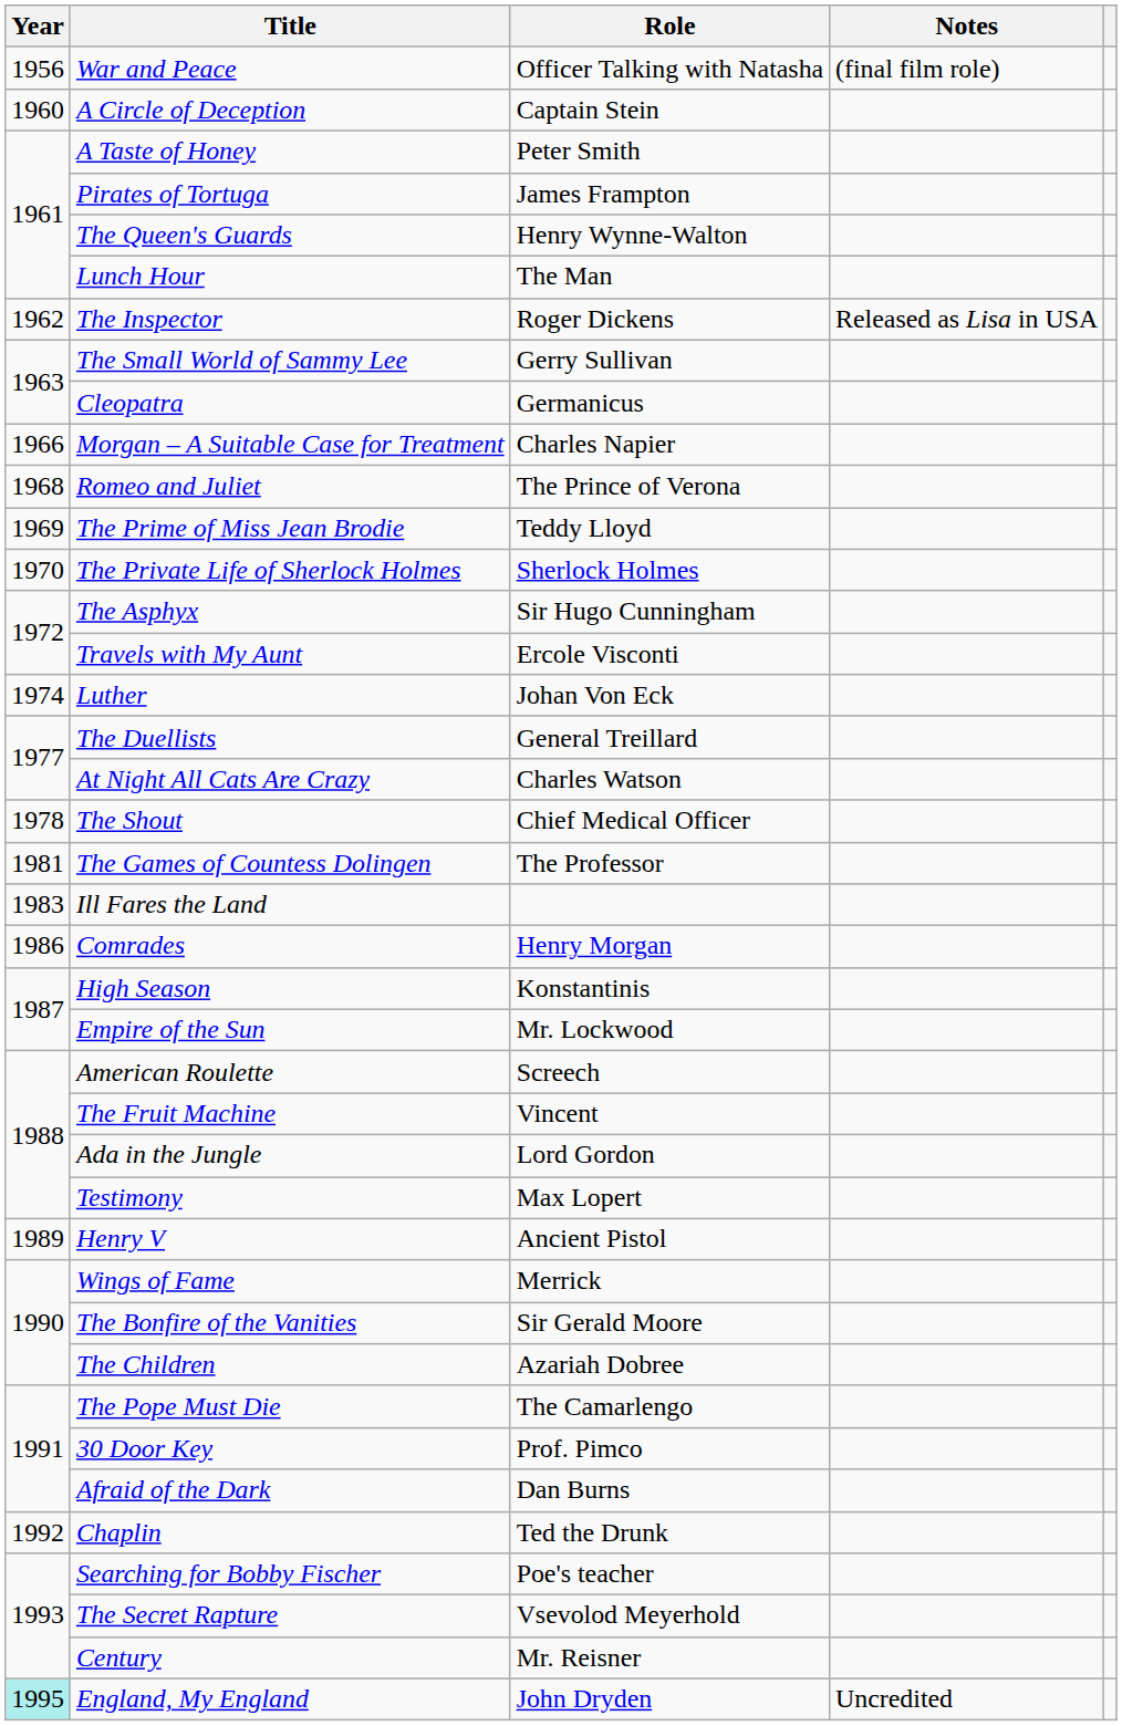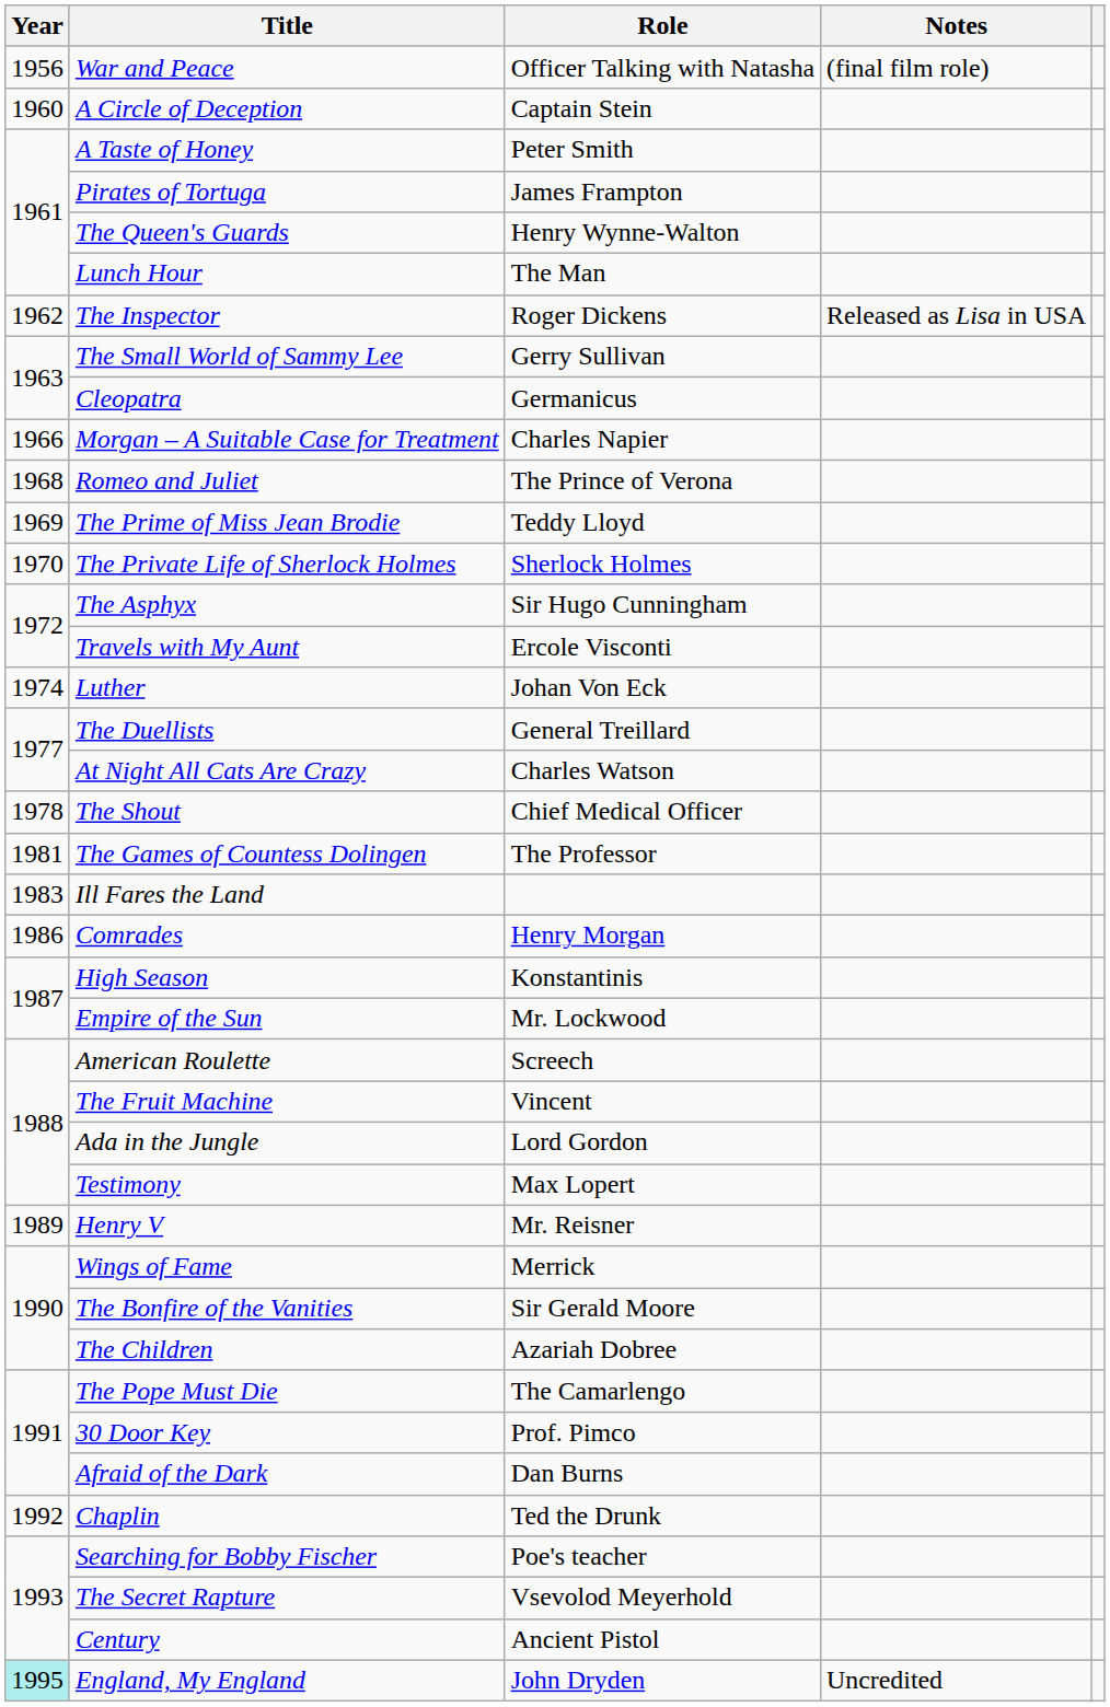 <table class="wikitable sortable">
 <tr>
 <th>Year</th>
 <th>Title</th>
 <th>Role</th>
 <th>Notes</th>
 <th></th>
 </tr>
 <tr>
 <td>1956</td>
 <td><em><a href='#'>War and Peace</a></em></td>
 <td>Officer Talking with Natasha</td>
 <td>(final film role)</td>
 <td></td>
 </tr>
 <tr>
 <td>1960</td>
 <td><em><a href='#'>A Circle of Deception</a></em></td>
 <td>Captain Stein</td>
 <td></td>
 <td></td>
 </tr>
 <tr>
 <td rowspan="4">1961</td>
 <td><em><a href='#'>A Taste of Honey</a></em></td>
 <td>Peter Smith</td>
 <td></td>
 <td></td>
 </tr>
 <tr>
 <td><em><a href='#'>Pirates of Tortuga</a></em></td>
 <td>James Frampton</td>
 <td></td>
 <td></td>
 </tr>
 <tr>
 <td><em><a href='#'>The Queen's Guards</a></em></td>
 <td>Henry Wynne-Walton</td>
 <td></td>
 <td></td>
 </tr>
 <tr>
 <td><em><a href='#'>Lunch Hour</a></em></td>
 <td>The Man</td>
 <td></td>
 <td></td>
 </tr>
 <tr>
 <td>1962</td>
 <td><em><a href='#'>The Inspector</a></em></td>
 <td>Roger Dickens</td>
 <td>Released as <em>Lisa</em> in USA</td>
 <td></td>
 </tr>
 <tr>
 <td rowspan="2">1963</td>
 <td><em><a href='#'>The Small World of Sammy Lee</a></em></td>
 <td>Gerry Sullivan</td>
 <td></td>
 <td></td>
 </tr>
 <tr>
 <td><em><a href='#'>Cleopatra</a></em></td>
 <td>Germanicus</td>
 <td></td>
 <td></td>
 </tr>
 <tr>
 <td>1966</td>
 <td><em><a href='#'>Morgan – A Suitable Case for Treatment</a></em></td>
 <td>Charles Napier</td>
 <td></td>
 <td></td>
 </tr>
 <tr>
 <td>1968</td>
 <td><em><a href='#'>Romeo and Juliet</a></em></td>
 <td>The Prince of Verona</td>
 <td></td>
 <td></td>
 </tr>
 <tr>
 <td>1969</td>
 <td><em><a href='#'>The Prime of Miss Jean Brodie</a></em></td>
 <td>Teddy Lloyd</td>
 <td></td>
 <td></td>
 </tr>
 <tr>
 <td>1970</td>
 <td><em><a href='#'>The Private Life of Sherlock Holmes</a></em></td>
 <td><a href='#'>Sherlock Holmes</a></td>
 <td></td>
 <td></td>
 </tr>
 <tr>
 <td rowspan="2">1972</td>
 <td><em><a href='#'>The Asphyx</a></em></td>
 <td>Sir Hugo Cunningham</td>
 <td></td>
 <td></td>
 </tr>
 <tr>
 <td><em><a href='#'>Travels with My Aunt</a></em></td>
 <td>Ercole Visconti</td>
 <td></td>
 <td></td>
 </tr>
 <tr>
 <td>1974</td>
 <td><em><a href='#'>Luther</a></em></td>
 <td>Johan Von Eck</td>
 <td></td>
 <td></td>
 </tr>
 <tr>
 <td rowspan="2">1977</td>
 <td><em><a href='#'>The Duellists</a></em></td>
 <td>General Treillard</td>
 <td></td>
 <td></td>
 </tr>
 <tr>
 <td><em><a href='#'>At Night All Cats Are Crazy</a></em></td>
 <td>Charles Watson</td>
 <td></td>
 <td></td>
 </tr>
 <tr>
 <td>1978</td>
 <td><em><a href='#'>The Shout</a></em></td>
 <td>Chief Medical Officer</td>
 <td></td>
 <td></td>
 </tr>
 <tr>
 <td>1981</td>
 <td><em><a href='#'>The Games of Countess Dolingen</a></em></td>
 <td>The Professor</td>
 <td></td>
 <td></td>
 </tr>
 <tr>
 <td>1983</td>
 <td><em>Ill Fares the Land</em></td>
 <td></td>
 <td></td>
 <td></td>
 </tr>
 <tr>
 <td>1986</td>
 <td><em><a href='#'>Comrades</a></em></td>
 <td><a href='#'>Henry Morgan</a></td>
 <td></td>
 <td></td>
 </tr>
 <tr>
 <td rowspan="2">1987</td>
 <td><em><a href='#'>High Season</a></em></td>
 <td>Konstantinis</td>
 <td></td>
 <td></td>
 </tr>
 <tr>
 <td><em><a href='#'>Empire of the Sun</a></em></td>
 <td>Mr. Lockwood</td>
 <td></td>
 <td></td>
 </tr>
 <tr>
 <td rowspan="4">1988</td>
 <td><em>American Roulette</em></td>
 <td>Screech</td>
 <td></td>
 <td></td>
 </tr>
 <tr>
 <td><em><a href='#'>The Fruit Machine</a></em></td>
 <td>Vincent</td>
 <td></td>
 <td></td>
 </tr>
 <tr>
 <td><em>Ada in the Jungle</em></td>
 <td>Lord Gordon</td>
 <td></td>
 <td></td>
 </tr>
 <tr>
 <td><em><a href='#'>Testimony</a></em></td>
 <td>Max Lopert</td>
 <td></td>
 <td></td>
 </tr>
 <tr>
 <td>1989</td>
 <td><em><a href='#'>Henry V</a></em></td>
-<td>Ancient Pistol</td>
+<td>Mr. Reisner</td>
 <td></td>
 <td></td>
 </tr>
 <tr>
 <td rowspan="3">1990</td>
 <td><em><a href='#'>Wings of Fame</a></em></td>
 <td>Merrick</td>
 <td></td>
 <td></td>
 </tr>
 <tr>
 <td><em><a href='#'>The Bonfire of the Vanities</a></em></td>
 <td>Sir Gerald Moore</td>
 <td></td>
 <td></td>
 </tr>
 <tr>
 <td><em><a href='#'>The Children</a></em></td>
 <td>Azariah Dobree</td>
 <td></td>
 <td></td>
 </tr>
 <tr>
 <td rowspan="3">1991</td>
 <td><em><a href='#'>The Pope Must Die</a></em></td>
 <td>The Camarlengo</td>
 <td></td>
 <td></td>
 </tr>
 <tr>
 <td><em><a href='#'>30 Door Key</a></em></td>
 <td>Prof. Pimco</td>
 <td></td>
 <td></td>
 </tr>
 <tr>
 <td><em><a href='#'>Afraid of the Dark</a></em></td>
 <td>Dan Burns</td>
 <td></td>
 <td></td>
 </tr>
 <tr>
 <td>1992</td>
 <td><em><a href='#'>Chaplin</a></em></td>
 <td>Ted the Drunk</td>
 <td></td>
 <td></td>
 </tr>
 <tr>
 <td rowspan="3">1993</td>
 <td><em><a href='#'>Searching for Bobby Fischer</a></em></td>
 <td>Poe's teacher</td>
 <td></td>
 <td></td>
 </tr>
 <tr>
 <td><em><a href='#'>The Secret Rapture</a></em></td>
 <td>Vsevolod Meyerhold</td>
 <td></td>
 <td></td>
 </tr>
 <tr>
 <td><em><a href='#'>Century</a></em></td>
-<td>Mr. Reisner</td>
+<td>Ancient Pistol</td>
 <td></td>
 <td></td>
 </tr>
 <tr>
 <td style="background: paleturquoise;">1995</td>
 <td><em><a href='#'>England, My England</a></em></td>
 <td><a href='#'>John Dryden</a></td>
 <td>Uncredited</td>
 <td></td>
 </tr>
 </table>
